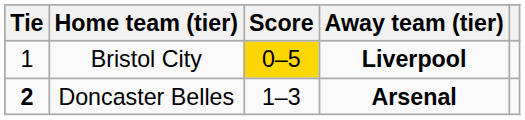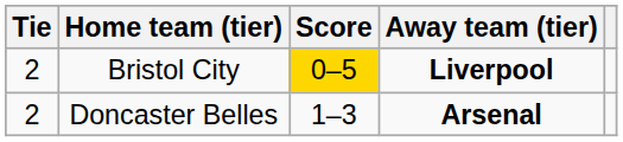 <table class="wikitable" style="text-align:center; font-size:85%">
 <tr>
 <th>Tie</th>
 <th>Home team (tier)</th>
 <th>Score</th>
 <th>Away team (tier)</th>
 <th></th>
 </tr>
 <tr>
-<td align="center">1</td>
+<td align="center">2</td>
 <td>Bristol City</td>
 <td align="center" style="background: gold;">0–5</td>
 <td><strong>Liverpool</strong></td>
 <td></td>
 </tr>
 <tr>
-<td align="center"><strong>2</strong></td>
+<td align="center">2</td>
 <td>Doncaster Belles</td>
 <td align="center">1–3 </td>
 <td><strong>Arsenal</strong></td>
 <td></td>
 </tr>
 </table>
